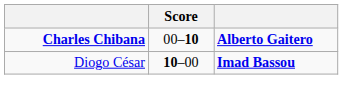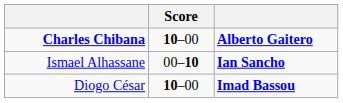 <table class="wikitable" style="text-align: center; font-size:90% ">
 <tr>
 <th align="right" width="140"></th>
 <th width="60">Score</th>
 <th align="left" width="120"></th>
 </tr>
 <tr>
 <td align=right><strong><a href='#'>Charles Chibana</a></strong> </td>
+<td align=center><strong>10</strong>–00</td>
+<td align=left><strong> <a href='#'>Alberto Gaitero</a></strong></td>
+</tr>
+<tr>
+<td align=right><a href='#'>Ismael Alhassane</a> </td>
 <td align=center>00–<strong>10</strong></td>
-<td align=left><strong> <a href='#'>Alberto Gaitero</a></strong></td>
+<td align=left> <strong><a href='#'>Ian Sancho</a></strong></td>
 </tr>
 <tr>
 <td align=right><a href='#'>Diogo César</a> </td>
 <td align=center><strong>10</strong>–00</td>
 <td align=left> <strong><a href='#'>Imad Bassou</a></strong></td>
 </tr>
 </table>
